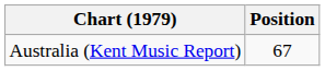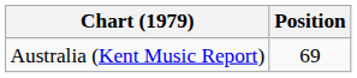 <table class="wikitable sortable plainrowheaders">
 <tr>
 <th scope="col">Chart (1979)</th>
 <th scope="col">Position</th>
 </tr>
 <tr>
 <td>Australia (<a href='#'>Kent Music Report</a>)</td>
-<td style="text-align:center;">67</td>
+<td style="text-align:center;">69</td>
 </tr>
 </table>
